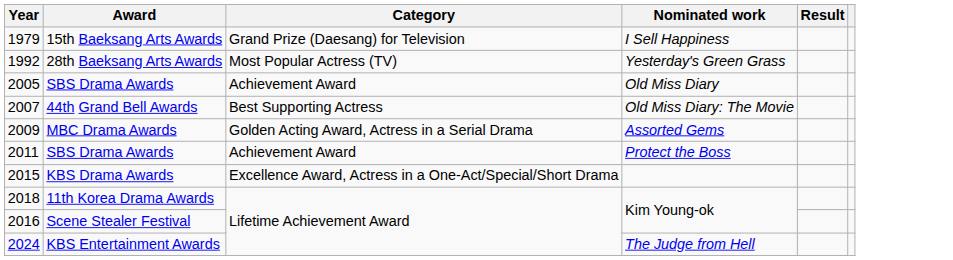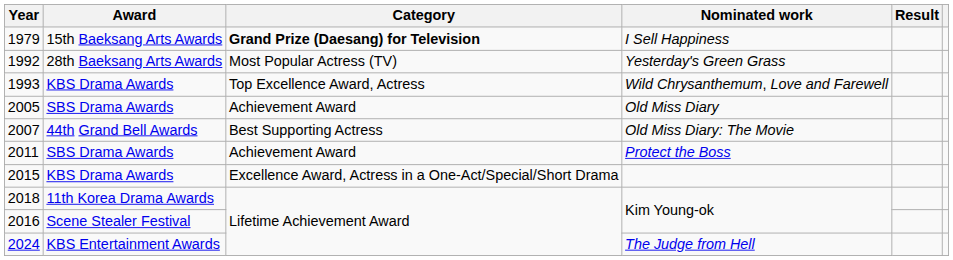 <table class="wikitable sortable">
 <tr>
 <th>Year</th>
 <th>Award</th>
 <th>Category</th>
 <th>Nominated work</th>
 <th>Result</th>
 <th></th>
 </tr>
 <tr>
 <td>1979</td>
 <td>15th <a href='#'>Baeksang Arts Awards</a></td>
-<td>Grand Prize (Daesang) for Television</td>
+<td><strong>Grand Prize (Daesang) for Television</strong></td>
 <td><em>I Sell Happiness</em></td>
 <td></td>
 <td></td>
 </tr>
 <tr>
 <td>1992</td>
 <td>28th <a href='#'>Baeksang Arts Awards</a></td>
 <td>Most Popular Actress (TV)</td>
 <td><em>Yesterday's Green Grass</em></td>
+<td></td>
+<td></td>
+</tr>
+<tr>
+<td>1993</td>
+<td><a href='#'>KBS Drama Awards</a></td>
+<td>Top Excellence Award, Actress</td>
+<td><em>Wild Chrysanthemum</em>, <em>Love and Farewell</em></td>
 <td></td>
 <td></td>
 </tr>
 <tr>
 <td>2005</td>
 <td><a href='#'>SBS Drama Awards</a></td>
 <td>Achievement Award</td>
 <td><em>Old Miss Diary</em></td>
 <td></td>
 <td></td>
 </tr>
 <tr>
 <td>2007</td>
 <td><a href='#'>44th</a> <a href='#'>Grand Bell Awards</a></td>
 <td>Best Supporting Actress</td>
 <td><em>Old Miss Diary: The Movie</em></td>
-<td></td>
-<td></td>
-</tr>
-<tr>
-<td>2009</td>
-<td><a href='#'>MBC Drama Awards</a></td>
-<td>Golden Acting Award, Actress in a Serial Drama</td>
-<td><em><a href='#'>Assorted Gems</a></em></td>
 <td></td>
 <td></td>
 </tr>
 <tr>
 <td>2011</td>
 <td><a href='#'>SBS Drama Awards</a></td>
 <td>Achievement Award</td>
 <td><em><a href='#'>Protect the Boss</a></em></td>
 <td></td>
 <td></td>
 </tr>
 <tr>
 <td>2015</td>
 <td><a href='#'>KBS Drama Awards</a></td>
 <td>Excellence Award, Actress in a One-Act/Special/Short Drama</td>
 <td><em></em></td>
 <td></td>
 <td></td>
 </tr>
 <tr>
 <td>2018</td>
 <td><a href='#'>11th Korea Drama Awards</a></td>
 <td rowspan="3">Lifetime Achievement Award</td>
 <td rowspan="2">Kim Young-ok</td>
 <td></td>
 <td></td>
 </tr>
 <tr>
 <td>2016</td>
 <td><a href='#'>Scene Stealer Festival</a></td>
 <td></td>
 <td></td>
 </tr>
 <tr>
 <td><a href='#'>2024</a></td>
 <td><a href='#'>KBS Entertainment Awards</a></td>
 <td><em><a href='#'>The Judge from Hell</a></em></td>
 <td></td>
 <td></td>
 </tr>
 </table>
